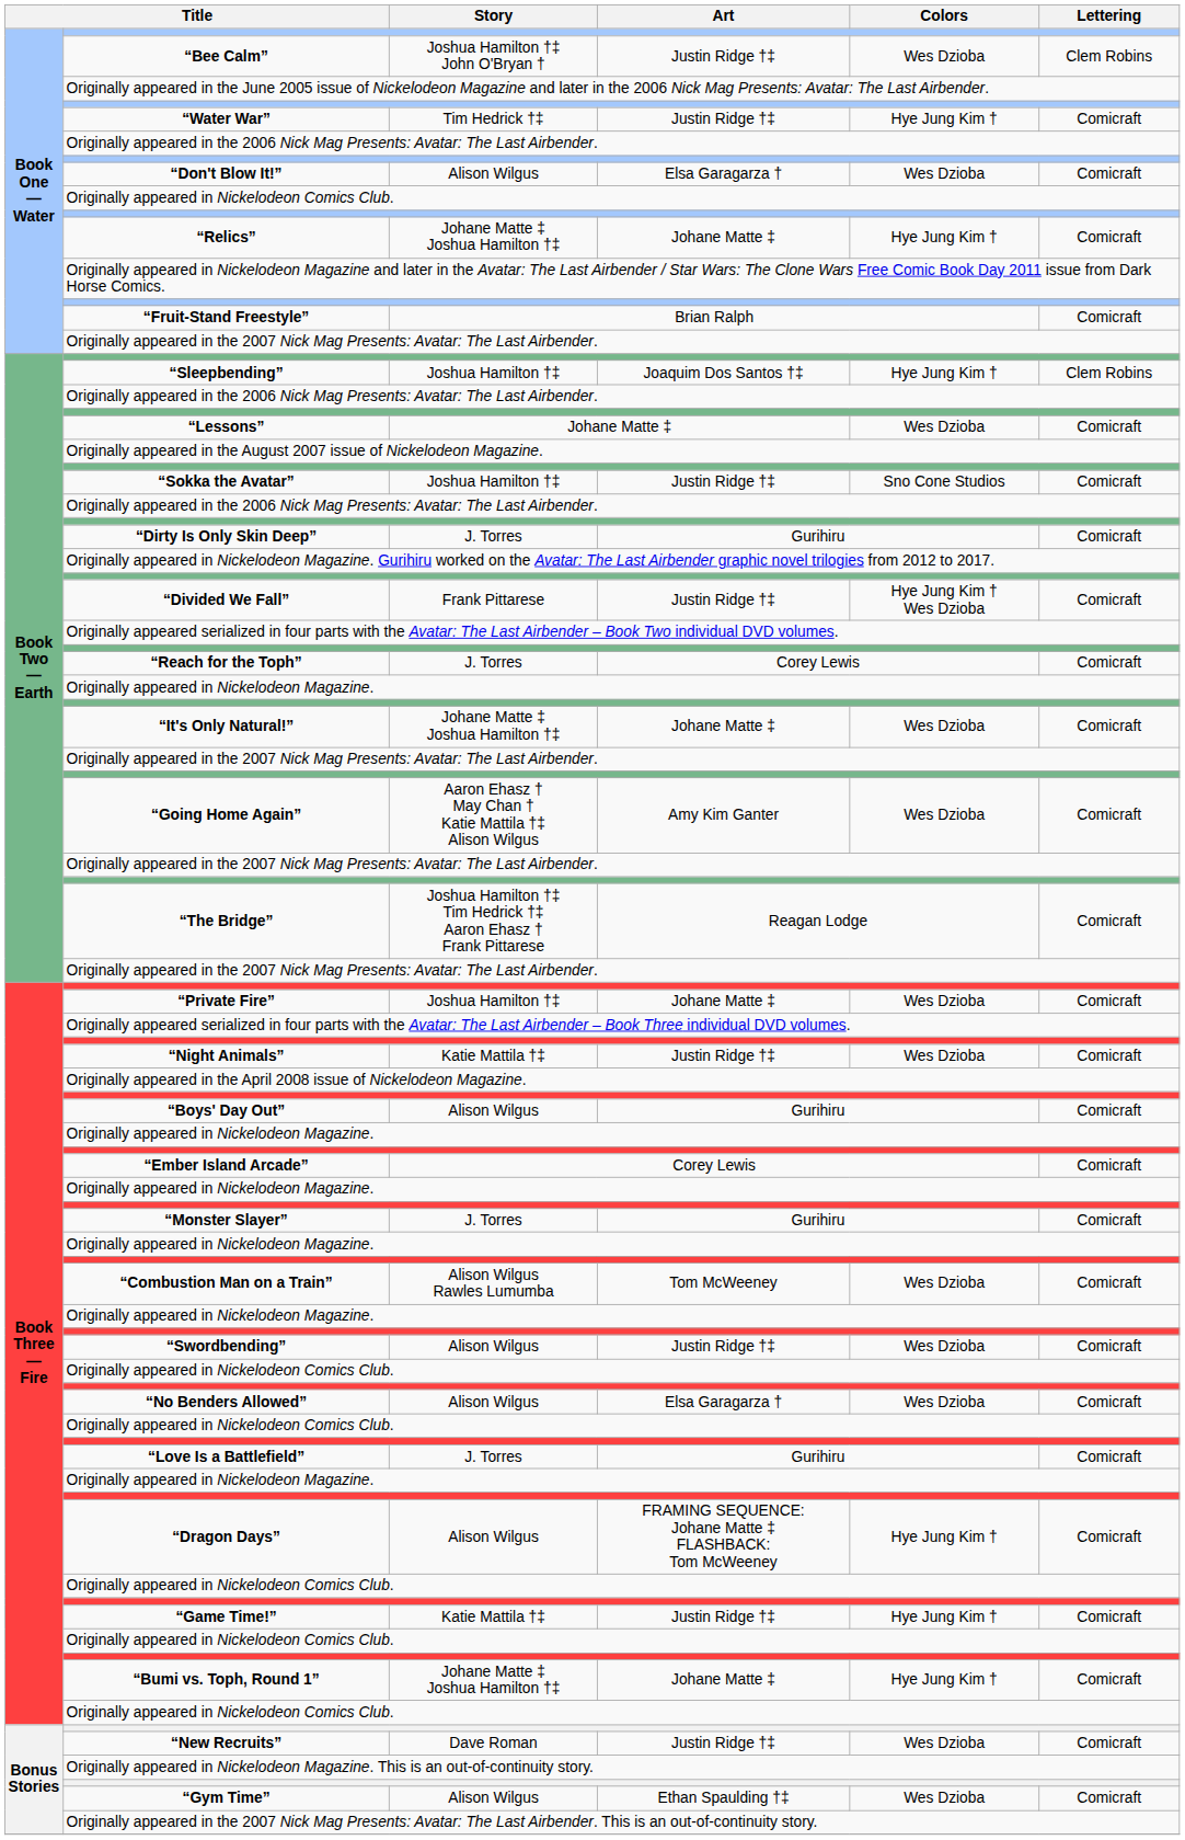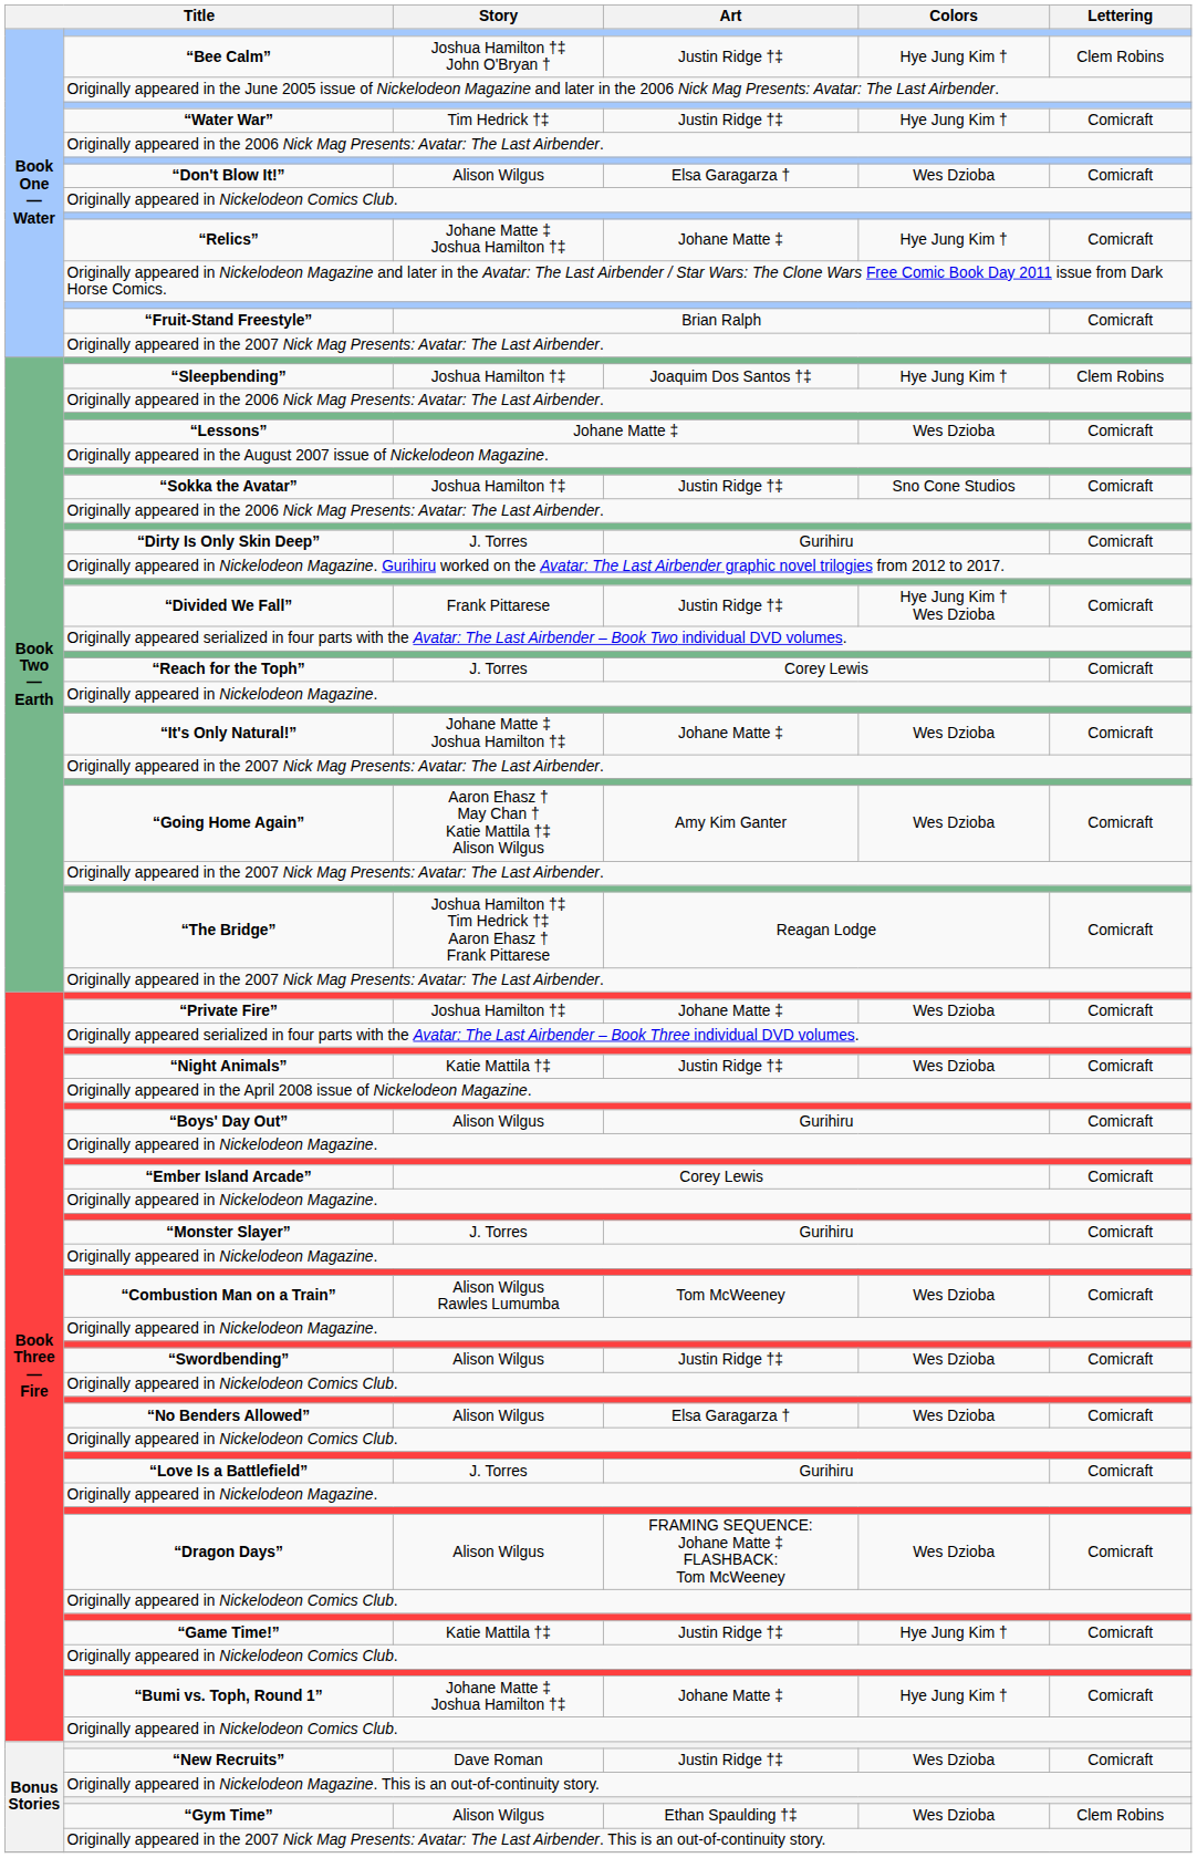 <table class="wikitable" style="text-align: center">
 <tr>
 <th colspan=2>Title</th>
 <th>Story</th>
 <th>Art</th>
 <th>Colors</th>
 <th>Lettering</th>
 </tr>
 <tr>
 <th rowspan=15 style=background:#a3c8fd><strong>Book<br>One<br>—<br>Water</strong></th>
 <td colspan=5 style=background:#a3c8fd></td>
 </tr>
 <tr>
 <td><strong>“Bee Calm”</strong></td>
 <td>Joshua Hamilton †‡<br>John O'Bryan †</td>
 <td>Justin Ridge †‡</td>
-<td>Wes Dzioba</td>
+<td>Hye Jung Kim †</td>
 <td>Clem Robins</td>
 </tr>
 <tr>
 <td colspan=5 align=left>Originally appeared in the June 2005 issue of <em>Nickelodeon Magazine</em> and later in the 2006 <em>Nick Mag Presents: Avatar: The Last Airbender</em>.</td>
 </tr>
 <tr>
 <td colspan=5 style=background:#a3c8fd></td>
 </tr>
 <tr>
 <td><strong>“Water War”</strong></td>
 <td>Tim Hedrick †‡</td>
 <td>Justin Ridge †‡</td>
 <td>Hye Jung Kim †</td>
 <td>Comicraft</td>
 </tr>
 <tr>
 <td colspan=5 align=left>Originally appeared in the 2006 <em>Nick Mag Presents: Avatar: The Last Airbender</em>.</td>
 </tr>
 <tr>
 <td colspan=5 style=background:#a3c8fd></td>
 </tr>
 <tr>
 <td><strong>“Don't Blow It!”</strong></td>
 <td>Alison Wilgus</td>
 <td>Elsa Garagarza †</td>
 <td>Wes Dzioba</td>
 <td>Comicraft</td>
 </tr>
 <tr>
 <td colspan=5 align=left>Originally appeared in <em>Nickelodeon Comics Club</em>.</td>
 </tr>
 <tr>
 <td colspan=5 style=background:#a3c8fd></td>
 </tr>
 <tr>
 <td><strong>“Relics”</strong></td>
 <td>Johane Matte ‡<br>Joshua Hamilton †‡</td>
 <td>Johane Matte ‡</td>
 <td>Hye Jung Kim †</td>
 <td>Comicraft</td>
 </tr>
 <tr>
 <td colspan=5 align=left>Originally appeared in <em>Nickelodeon Magazine</em> and later in the <em>Avatar: The Last Airbender / Star Wars: The Clone Wars</em> <a href='#'>Free Comic Book Day 2011</a> issue from Dark Horse Comics.</td>
 </tr>
 <tr>
 <td colspan=5 style=background:#a3c8fd></td>
 </tr>
 <tr>
 <td><strong>“Fruit-Stand Freestyle”</strong></td>
 <td colspan=3>Brian Ralph</td>
 <td>Comicraft</td>
 </tr>
 <tr>
 <td colspan=5 align=left>Originally appeared in the 2007 <em>Nick Mag Presents: Avatar: The Last Airbender</em>.</td>
 </tr>
 <tr>
 <th rowspan=27 style=background:#76b78b><strong>Book<br>Two<br>—<br>Earth</strong></th>
 <td colspan=5 style=background:#76b78b></td>
 </tr>
 <tr>
 <td><strong>“Sleepbending”</strong></td>
 <td>Joshua Hamilton †‡</td>
 <td>Joaquim Dos Santos †‡</td>
 <td>Hye Jung Kim †</td>
 <td>Clem Robins</td>
 </tr>
 <tr>
 <td colspan=5 align=left>Originally appeared in the 2006 <em>Nick Mag Presents: Avatar: The Last Airbender</em>.</td>
 </tr>
 <tr>
 <td colspan=5 style=background:#76b78b></td>
 </tr>
 <tr>
 <td><strong>“Lessons”</strong></td>
 <td colspan=2>Johane Matte ‡</td>
 <td>Wes Dzioba</td>
 <td>Comicraft</td>
 </tr>
 <tr>
 <td colspan=5 align=left>Originally appeared in the August 2007 issue of <em>Nickelodeon Magazine</em>.</td>
 </tr>
 <tr>
 <td colspan=5 style=background:#76b78b></td>
 </tr>
 <tr>
 <td><strong>“Sokka the Avatar”</strong></td>
 <td>Joshua Hamilton †‡</td>
 <td>Justin Ridge †‡</td>
 <td>Sno Cone Studios</td>
 <td>Comicraft</td>
 </tr>
 <tr>
 <td colspan=5 align=left>Originally appeared in the 2006 <em>Nick Mag Presents: Avatar: The Last Airbender</em>.</td>
 </tr>
 <tr>
 <td colspan=5 style=background:#76b78b></td>
 </tr>
 <tr>
 <td><strong>“Dirty Is Only Skin Deep”</strong></td>
 <td>J. Torres</td>
 <td colspan=2>Gurihiru</td>
 <td>Comicraft</td>
 </tr>
 <tr>
 <td colspan=5 align=left>Originally appeared in <em>Nickelodeon Magazine</em>. <a href='#'>Gurihiru</a> worked on the <a href='#'><em>Avatar: The Last Airbender</em> graphic novel trilogies</a> from 2012 to 2017.</td>
 </tr>
 <tr>
 <td colspan=5 style=background:#76b78b></td>
 </tr>
 <tr>
 <td><strong>“Divided We Fall”</strong></td>
 <td>Frank Pittarese</td>
 <td>Justin Ridge †‡</td>
 <td>Hye Jung Kim †<br>Wes Dzioba</td>
 <td>Comicraft</td>
 </tr>
 <tr>
 <td colspan=5 align=left>Originally appeared serialized in four parts with the <a href='#'><em>Avatar: The Last Airbender – Book Two</em> individual DVD volumes</a>.</td>
 </tr>
 <tr>
 <td colspan=5 style=background:#76b78b></td>
 </tr>
 <tr>
 <td><strong>“Reach for the Toph”</strong></td>
 <td>J. Torres</td>
 <td colspan=2>Corey Lewis</td>
 <td>Comicraft</td>
 </tr>
 <tr>
 <td colspan=5 align=left>Originally appeared in <em>Nickelodeon Magazine</em>.</td>
 </tr>
 <tr>
 <td colspan=5 style=background:#76b78b></td>
 </tr>
 <tr>
 <td><strong>“It's Only Natural!”</strong></td>
 <td>Johane Matte ‡ <br>Joshua Hamilton †‡</td>
 <td>Johane Matte ‡</td>
 <td>Wes Dzioba</td>
 <td>Comicraft</td>
 </tr>
 <tr>
 <td colspan=5 align=left>Originally appeared in the 2007 <em>Nick Mag Presents: Avatar: The Last Airbender</em>.</td>
 </tr>
 <tr>
 <td colspan=5 style=background:#76b78b></td>
 </tr>
 <tr>
 <td><strong>“Going Home Again”</strong></td>
 <td>Aaron Ehasz †<br>May Chan †<br>Katie Mattila †‡<br>Alison Wilgus</td>
 <td>Amy Kim Ganter</td>
 <td>Wes Dzioba</td>
 <td>Comicraft</td>
 </tr>
 <tr>
 <td colspan=5 align=left>Originally appeared in the 2007 <em>Nick Mag Presents: Avatar: The Last Airbender</em>.</td>
 </tr>
 <tr>
 <td colspan=5 style=background:#76b78b></td>
 </tr>
 <tr>
 <td><strong>“The Bridge”</strong></td>
 <td>Joshua Hamilton †‡<br>Tim Hedrick †‡<br>Aaron Ehasz †<br>Frank Pittarese</td>
 <td colspan=2>Reagan Lodge</td>
 <td>Comicraft</td>
 </tr>
 <tr>
 <td colspan=5 align=left>Originally appeared in the 2007 <em>Nick Mag Presents: Avatar: The Last Airbender</em>.</td>
 </tr>
 <tr>
 <th rowspan=36 style=background:#fe4040><strong>Book<br>Three<br>—<br>Fire</strong></th>
 <td colspan=5 style=background:#fe4040></td>
 </tr>
 <tr>
 <td><strong>“Private Fire”</strong></td>
 <td>Joshua Hamilton †‡</td>
 <td>Johane Matte ‡</td>
 <td>Wes Dzioba</td>
 <td>Comicraft</td>
 </tr>
 <tr>
 <td colspan=5 align=left>Originally appeared serialized in four parts with the <a href='#'><em>Avatar: The Last Airbender – Book Three</em> individual DVD volumes</a>.</td>
 </tr>
 <tr>
 <td colspan=5 style=background:#fe4040></td>
 </tr>
 <tr>
 <td><strong>“Night Animals”</strong></td>
 <td>Katie Mattila †‡</td>
 <td>Justin Ridge †‡</td>
 <td>Wes Dzioba</td>
 <td>Comicraft</td>
 </tr>
 <tr>
 <td colspan=5 align=left>Originally appeared in the April 2008 issue of <em>Nickelodeon Magazine</em>.</td>
 </tr>
 <tr>
 <td colspan=5 style=background:#fe4040></td>
 </tr>
 <tr>
 <td><strong>“Boys' Day Out”</strong></td>
 <td>Alison Wilgus</td>
 <td colspan=2>Gurihiru</td>
 <td>Comicraft</td>
 </tr>
 <tr>
 <td colspan=5 align=left>Originally appeared in <em>Nickelodeon Magazine</em>.</td>
 </tr>
 <tr>
 <td colspan=5 style=background:#fe4040></td>
 </tr>
 <tr>
 <td><strong>“Ember Island Arcade”</strong></td>
 <td colspan=3>Corey Lewis</td>
 <td>Comicraft</td>
 </tr>
 <tr>
 <td colspan=5 align=left>Originally appeared in <em>Nickelodeon Magazine</em>.</td>
 </tr>
 <tr>
 <td colspan=5 style=background:#fe4040></td>
 </tr>
 <tr>
 <td><strong>“Monster Slayer”</strong></td>
 <td>J. Torres</td>
 <td colspan=2>Gurihiru</td>
 <td>Comicraft</td>
 </tr>
 <tr>
 <td colspan=5 align=left>Originally appeared in <em>Nickelodeon Magazine</em>.</td>
 </tr>
 <tr>
 <td colspan=5 style=background:#fe4040></td>
 </tr>
 <tr>
 <td><strong>“Combustion Man on a Train”</strong></td>
 <td>Alison Wilgus<br>Rawles Lumumba</td>
 <td>Tom McWeeney</td>
 <td>Wes Dzioba</td>
 <td>Comicraft</td>
 </tr>
 <tr>
 <td colspan=5 align=left>Originally appeared in <em>Nickelodeon Magazine</em>.</td>
 </tr>
 <tr>
 <td colspan=5 style=background:#fe4040></td>
 </tr>
 <tr>
 <td><strong>“Swordbending”</strong></td>
 <td>Alison Wilgus</td>
 <td>Justin Ridge †‡</td>
 <td>Wes Dzioba</td>
 <td>Comicraft</td>
 </tr>
 <tr>
 <td colspan=5 align=left>Originally appeared in <em>Nickelodeon Comics Club</em>.</td>
 </tr>
 <tr>
 <td colspan=5 style=background:#fe4040></td>
 </tr>
 <tr>
 <td><strong>“No Benders Allowed”</strong></td>
 <td>Alison Wilgus</td>
 <td>Elsa Garagarza †</td>
 <td>Wes Dzioba</td>
 <td>Comicraft</td>
 </tr>
 <tr>
 <td colspan=5 align=left>Originally appeared in <em>Nickelodeon Comics Club</em>.</td>
 </tr>
 <tr>
 <td colspan=5 style=background:#fe4040></td>
 </tr>
 <tr>
 <td><strong>“Love Is a Battlefield”</strong></td>
 <td>J. Torres</td>
 <td colspan=2>Gurihiru</td>
 <td>Comicraft</td>
 </tr>
 <tr>
 <td colspan=5 align=left>Originally appeared in <em>Nickelodeon Magazine</em>.</td>
 </tr>
 <tr>
 <td colspan=5 style=background:#fe4040></td>
 </tr>
 <tr>
 <td><strong>“Dragon Days”</strong></td>
 <td>Alison Wilgus</td>
 <td><span>FRAMING SEQUENCE:</span><br>Johane Matte ‡<br><span>FLASHBACK:</span><br>Tom McWeeney</td>
-<td>Hye Jung Kim †</td>
+<td>Wes Dzioba</td>
 <td>Comicraft</td>
 </tr>
 <tr>
 <td colspan=5 align=left>Originally appeared in <em>Nickelodeon Comics Club</em>.</td>
 </tr>
 <tr>
 <td colspan=5 style=background:#fe4040></td>
 </tr>
 <tr>
 <td><strong>“Game Time!”</strong></td>
 <td>Katie Mattila †‡</td>
 <td>Justin Ridge †‡</td>
 <td>Hye Jung Kim †</td>
 <td>Comicraft</td>
 </tr>
 <tr>
 <td colspan=5 align=left>Originally appeared in <em>Nickelodeon Comics Club</em>.</td>
 </tr>
 <tr>
 <td colspan=5 style=background:#fe4040></td>
 </tr>
 <tr>
 <td><strong>“Bumi vs. Toph, Round 1”</strong></td>
 <td>Johane Matte ‡ <br>Joshua Hamilton †‡</td>
 <td>Johane Matte ‡</td>
 <td>Hye Jung Kim †</td>
 <td>Comicraft</td>
 </tr>
 <tr>
 <td colspan=5 align=left>Originally appeared in <em>Nickelodeon Comics Club</em>.</td>
 </tr>
 <tr>
 <th rowspan=6><strong>Bonus<br>Stories</strong></th>
 <th colspan=5></th>
 </tr>
 <tr>
 <td><strong>“New Recruits”</strong></td>
 <td>Dave Roman</td>
 <td>Justin Ridge †‡</td>
 <td>Wes Dzioba</td>
 <td>Comicraft</td>
 </tr>
 <tr>
 <td colspan=5 align=left>Originally appeared in <em>Nickelodeon Magazine</em>. This is an out-of-continuity story.</td>
 </tr>
 <tr>
 <th colspan=5></th>
 </tr>
 <tr>
 <td><strong>“Gym Time”</strong></td>
 <td>Alison Wilgus</td>
 <td>Ethan Spaulding †‡</td>
 <td>Wes Dzioba</td>
-<td>Comicraft</td>
+<td>Clem Robins</td>
 </tr>
 <tr>
 <td colspan=5 align=left>Originally appeared in the 2007 <em>Nick Mag Presents: Avatar: The Last Airbender</em>. This is an out-of-continuity story.</td>
 </tr>
 <tr>
 </tr>
 </table>
